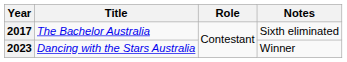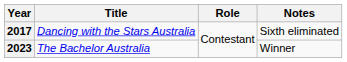 <table class="wikitable">
 <tr>
 <th>Year</th>
 <th>Title</th>
 <th>Role</th>
 <th>Notes</th>
 </tr>
 <tr>
 <th>2017</th>
-<td><em><a href='#'>The Bachelor Australia</a></em></td>
+<td><em><a href='#'>Dancing with the Stars Australia</a></em></td>
 <td rowspan="2">Contestant</td>
 <td>Sixth eliminated</td>
 </tr>
 <tr>
 <th>2023</th>
-<td><em><a href='#'>Dancing with the Stars Australia</a></em></td>
+<td><em><a href='#'>The Bachelor Australia</a></em></td>
 <td>Winner</td>
 </tr>
 </table>
